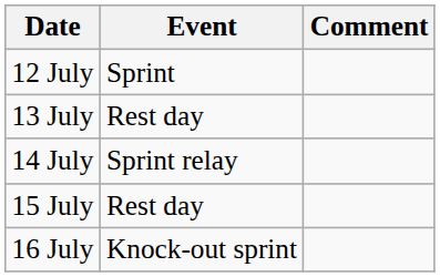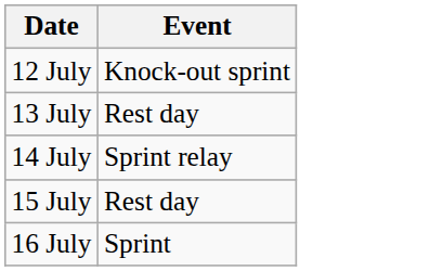 <table class="wikitable">
 <tr>
 <th>Date</th>
 <th>Event</th>
-<th>Comment</th>
 </tr>
 <tr>
 <td>12 July</td>
-<td>Sprint</td>
-<td></td>
+<td>Knock-out sprint</td>
 </tr>
 <tr>
 <td>13 July</td>
 <td>Rest day</td>
-<td></td>
 </tr>
 <tr>
 <td>14 July</td>
 <td>Sprint relay</td>
-<td></td>
 </tr>
 <tr>
 <td>15 July</td>
 <td>Rest day</td>
-<td></td>
 </tr>
 <tr>
 <td>16 July</td>
-<td>Knock-out sprint</td>
-<td></td>
+<td>Sprint</td>
 </tr>
 </table>
